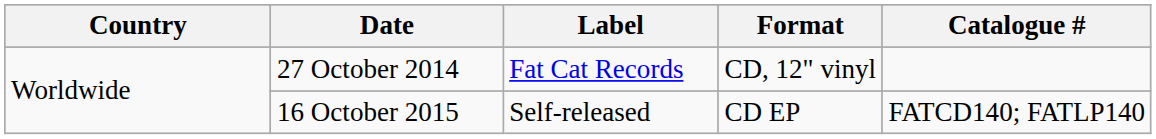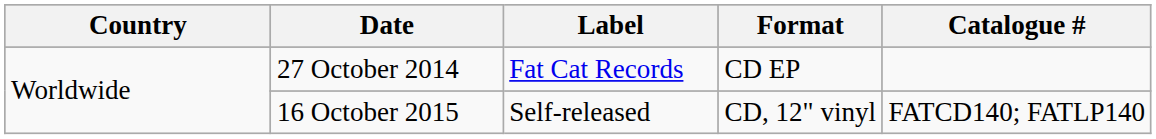 <table class="wikitable">
 <tr>
 <th width="150px">Country</th>
 <th width="130px">Date</th>
 <th width="120px">Label</th>
 <th>Format</th>
 <th>Catalogue #</th>
 </tr>
 <tr>
 <td rowspan="2">Worldwide</td>
 <td>27 October 2014</td>
 <td><a href='#'>Fat Cat Records</a></td>
-<td>CD, 12" vinyl</td>
+<td>CD EP</td>
 <td></td>
 </tr>
 <tr>
 <td>16 October 2015</td>
 <td>Self-released</td>
-<td>CD EP</td>
+<td>CD, 12" vinyl</td>
 <td>FATCD140; FATLP140</td>
 </tr>
 </table>
